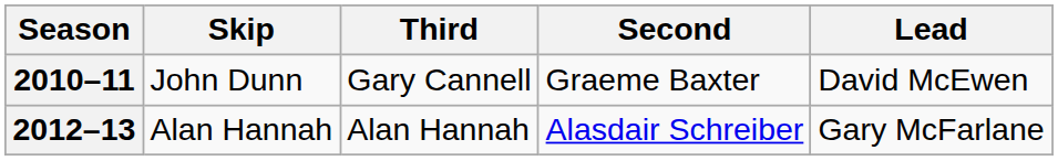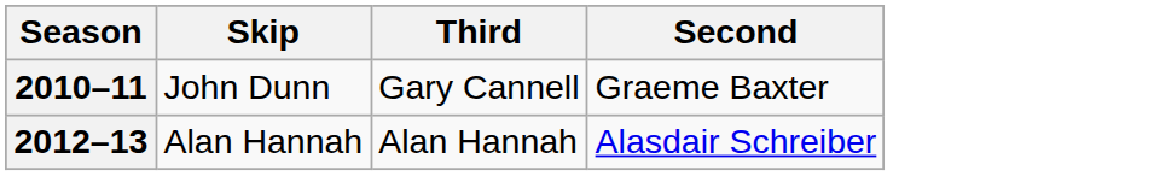 <table class="wikitable">
 <tr>
 <th scope="col">Season</th>
 <th scope="col">Skip</th>
 <th scope="col">Third</th>
 <th scope="col">Second</th>
-<th scope="col">Lead</th>
 </tr>
 <tr>
 <th scope="row">2010–11</th>
 <td>John Dunn</td>
 <td>Gary Cannell</td>
 <td>Graeme Baxter</td>
-<td>David McEwen</td>
 </tr>
 <tr>
 <th scope="row">2012–13</th>
 <td>Alan Hannah</td>
 <td>Alan Hannah</td>
 <td><a href='#'>Alasdair Schreiber</a></td>
-<td>Gary McFarlane</td>
 </tr>
 </table>
